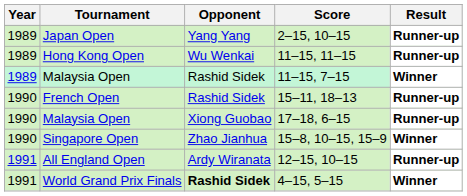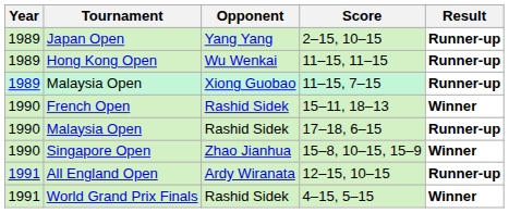 <table class="sortable wikitable" style="font-size: 90%;">
 <tr>
 <th>Year</th>
 <th>Tournament</th>
 <th>Opponent</th>
 <th>Score</th>
 <th>Result</th>
 </tr>
 <tr style="background:#D4F1C5">
 <td align="center">1989</td>
 <td align="left"><a href='#'>Japan Open</a></td>
 <td align="left"> <a href='#'>Yang Yang</a></td>
 <td align="left">2–15, 10–15</td>
 <td style="text-align:left; background:white"> <strong>Runner-up</strong></td>
 </tr>
 <tr style="background:#D4F1C5">
 <td align="center">1989</td>
 <td align="left"><a href='#'>Hong Kong Open</a></td>
 <td align="left"> <a href='#'>Wu Wenkai</a></td>
 <td align="left">11–15, 11–15</td>
 <td style="text-align:left; background:white"> <strong>Runner-up</strong></td>
 </tr>
 <tr style="background:#C3F6D7">
 <td align="center"><a href='#'>1989</a></td>
 <td align="left">Malaysia Open</td>
-<td align="left"> Rashid Sidek</td>
+<td align="left"> <a href='#'>Xiong Guobao</a></td>
 <td align="left">11–15, 7–15</td>
-<td style="text-align:left; background:white"> <strong>Winner</strong></td>
+<td style="text-align:left; background:white"> <strong>Runner-up</strong></td>
 </tr>
 <tr style="background:#D4F1C5">
 <td align="center">1990</td>
 <td align="left"><a href='#'>French Open</a></td>
 <td align="left"> <a href='#'>Rashid Sidek</a></td>
 <td align="left">15–11, 18–13</td>
-<td style="text-align:left; background:white"> <strong>Runner-up</strong></td>
+<td style="text-align:left; background:white"> <strong>Winner</strong></td>
 </tr>
 <tr style="background:#D4F1C5">
 <td align="center">1990</td>
 <td align="left"><a href='#'>Malaysia Open</a></td>
-<td align="left"> <a href='#'>Xiong Guobao</a></td>
+<td align="left"> Rashid Sidek</td>
 <td align="left">17–18, 6–15</td>
 <td style="text-align:left; background:white"> <strong>Runner-up</strong></td>
 </tr>
 <tr style="background:#D4F1C5">
 <td align="center">1990</td>
 <td align="left"><a href='#'>Singapore Open</a></td>
 <td align="left"> <a href='#'>Zhao Jianhua</a></td>
 <td align="left">15–8, 10–15, 15–9</td>
 <td style="text-align:left; background:white"> <strong>Winner</strong></td>
 </tr>
 <tr style="background:#D4F1C5">
 <td align="center"><a href='#'>1991</a></td>
 <td align="left"><a href='#'>All England Open</a></td>
 <td align="left"> <a href='#'>Ardy Wiranata</a></td>
 <td align="left">12–15, 10–15</td>
 <td style="text-align:left; background:white"> <strong>Runner-up</strong></td>
 </tr>
 <tr style="background:#D4F1C5">
 <td align="center">1991</td>
 <td align="left"><a href='#'>World Grand Prix Finals</a></td>
-<td align="left"><strong> Rashid Sidek</strong></td>
+<td align="left"> Rashid Sidek</td>
 <td align="left">4–15, 5–15</td>
 <td style="text-align:left; background:white"> <strong>Winner</strong></td>
 </tr>
 </table>
